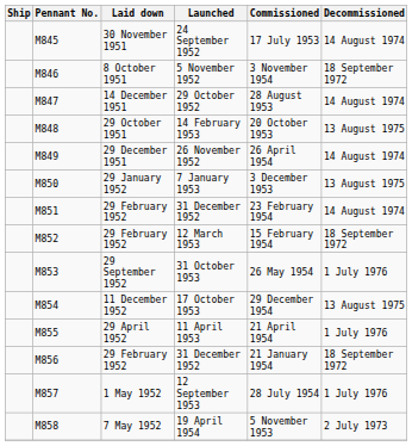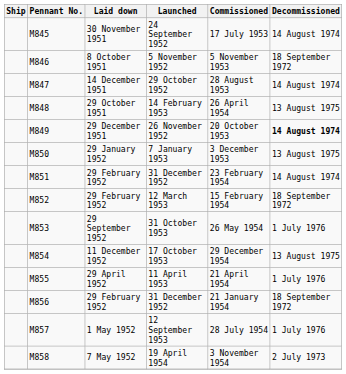 <table class="wikitable" style="font-size:97%;">
 <tr>
 <th>Ship</th>
 <th>Pennant No.</th>
 <th width="90">Laid down</th>
 <th width="90">Launched</th>
 <th width="90">Commissioned</th>
 <th width="90">Decommissioned</th>
 </tr>
 <tr>
 <td></td>
 <td>M845</td>
 <td>30 November 1951</td>
 <td>24 September 1952</td>
 <td>17 July 1953</td>
 <td>14 August 1974</td>
 </tr>
 <tr>
 <td></td>
 <td>M846</td>
 <td>8 October 1951</td>
 <td>5 November 1952</td>
-<td>3 November 1954</td>
+<td>5 November 1953</td>
 <td>18 September 1972</td>
 </tr>
 <tr>
 <td></td>
 <td>M847</td>
 <td>14 December 1951</td>
 <td>29 October 1952</td>
 <td>28 August 1953</td>
 <td>14 August 1974</td>
 </tr>
 <tr>
 <td></td>
 <td>M848</td>
 <td>29 October 1951</td>
 <td>14 February 1953</td>
-<td>20 October 1953</td>
+<td>26 April 1954</td>
 <td>13 August 1975</td>
 </tr>
 <tr>
 <td></td>
 <td>M849</td>
 <td>29 December 1951</td>
 <td>26 November 1952</td>
-<td>26 April 1954</td>
-<td>14 August 1974</td>
+<td>20 October 1953</td>
+<td><strong>14 August 1974</strong></td>
 </tr>
 <tr>
 <td></td>
 <td>M850</td>
 <td>29 January 1952</td>
 <td>7 January 1953</td>
 <td>3 December 1953</td>
 <td>13 August 1975</td>
 </tr>
 <tr>
 <td></td>
 <td>M851</td>
 <td>29 February 1952</td>
 <td>31 December 1952</td>
 <td>23 February 1954</td>
 <td>14 August 1974</td>
 </tr>
 <tr>
 <td></td>
 <td>M852</td>
 <td>29 February 1952</td>
 <td>12 March 1953</td>
 <td>15 February 1954</td>
 <td>18 September 1972</td>
 </tr>
 <tr>
 <td></td>
 <td>M853</td>
 <td>29 September 1952</td>
 <td>31 October 1953</td>
 <td>26 May 1954</td>
 <td>1 July 1976</td>
 </tr>
 <tr>
 <td></td>
 <td>M854</td>
 <td>11 December 1952</td>
 <td>17 October 1953</td>
 <td>29 December 1954</td>
 <td>13 August 1975</td>
 </tr>
 <tr>
 <td></td>
 <td>M855</td>
 <td>29 April 1952</td>
 <td>11 April 1953</td>
 <td>21 April 1954</td>
 <td>1 July 1976</td>
 </tr>
 <tr>
 <td></td>
 <td>M856</td>
 <td>29 February 1952</td>
 <td>31 December 1952</td>
 <td>21 January 1954</td>
 <td>18 September 1972</td>
 </tr>
 <tr>
 <td></td>
 <td>M857</td>
 <td>1 May 1952</td>
 <td>12 September 1953</td>
 <td>28 July 1954</td>
 <td>1 July 1976</td>
 </tr>
 <tr>
 <td></td>
 <td>M858</td>
 <td>7 May 1952</td>
 <td>19 April 1954</td>
-<td>5 November 1953</td>
+<td>3 November 1954</td>
 <td>2 July 1973</td>
 </tr>
 <tr>
 </tr>
 </table>
